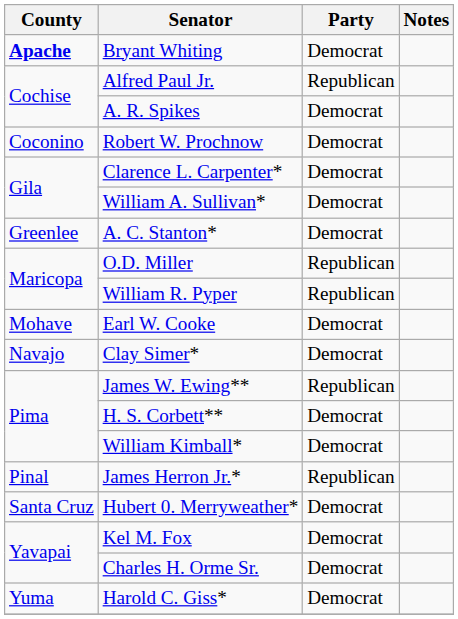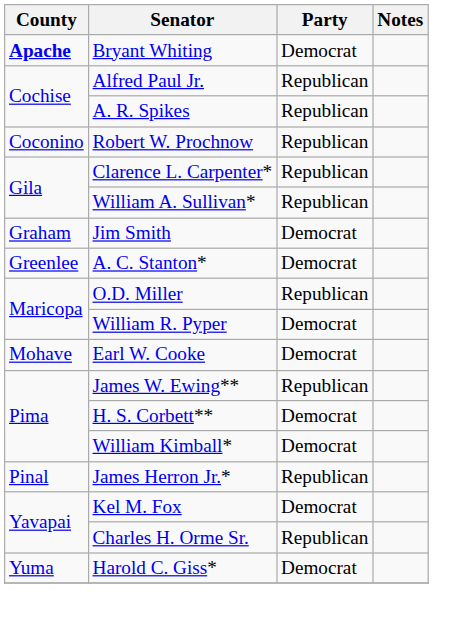 <table class=wikitable>
 <tr>
 <th>County</th>
 <th>Senator</th>
 <th>Party</th>
 <th>Notes</th>
 </tr>
 <tr>
 <td><strong><a href='#'>Apache</a></strong></td>
 <td><a href='#'>Bryant Whiting</a></td>
 <td>Democrat</td>
 <td></td>
 </tr>
 <tr>
 <td rowspan="2"><a href='#'>Cochise</a></td>
 <td><a href='#'>Alfred Paul Jr.</a></td>
 <td>Republican</td>
 <td></td>
 </tr>
 <tr>
 <td><a href='#'>A. R. Spikes</a></td>
-<td>Democrat</td>
+<td>Republican</td>
 <td></td>
 </tr>
 <tr>
 <td><a href='#'>Coconino</a></td>
 <td><a href='#'>Robert W. Prochnow</a></td>
-<td>Democrat</td>
+<td>Republican</td>
 <td></td>
 </tr>
 <tr>
 <td rowspan="2"><a href='#'>Gila</a></td>
 <td><a href='#'>Clarence L. Carpenter</a>*</td>
-<td>Democrat</td>
+<td>Republican</td>
 <td></td>
 </tr>
 <tr>
 <td><a href='#'>William A. Sullivan</a>*</td>
+<td>Republican</td>
+<td></td>
+</tr>
+<tr>
+<td><a href='#'>Graham</a></td>
+<td><a href='#'>Jim Smith</a></td>
 <td>Democrat</td>
 <td></td>
 </tr>
 <tr>
 <td><a href='#'>Greenlee</a></td>
 <td><a href='#'>A. C. Stanton</a>*</td>
 <td>Democrat</td>
 <td></td>
 </tr>
 <tr>
 <td rowspan="2"><a href='#'>Maricopa</a></td>
 <td><a href='#'>O.D. Miller</a></td>
 <td>Republican</td>
 <td></td>
 </tr>
 <tr>
 <td><a href='#'>William R. Pyper</a></td>
-<td>Republican</td>
+<td>Democrat</td>
 <td></td>
 </tr>
 <tr>
 <td><a href='#'>Mohave</a></td>
 <td><a href='#'>Earl W. Cooke</a></td>
-<td>Democrat</td>
-<td></td>
-</tr>
-<tr>
-<td><a href='#'>Navajo</a></td>
-<td><a href='#'>Clay Simer</a>*</td>
 <td>Democrat</td>
 <td></td>
 </tr>
 <tr>
 <td rowspan="3"><a href='#'>Pima</a></td>
 <td><a href='#'>James W. Ewing</a>**</td>
 <td>Republican</td>
 <td></td>
 </tr>
 <tr>
 <td><a href='#'>H. S. Corbett</a>**</td>
 <td>Democrat</td>
 <td></td>
 </tr>
 <tr>
 <td><a href='#'>William Kimball</a>*</td>
 <td>Democrat</td>
 <td></td>
 </tr>
 <tr>
 <td><a href='#'>Pinal</a></td>
 <td><a href='#'>James Herron Jr.</a>*</td>
 <td>Republican</td>
 <td></td>
 </tr>
 <tr>
-<td><a href='#'>Santa Cruz</a></td>
-<td><a href='#'>Hubert 0. Merryweather</a>*</td>
-<td>Democrat</td>
-<td></td>
-</tr>
-<tr>
 <td rowspan="2"><a href='#'>Yavapai</a></td>
 <td><a href='#'>Kel M. Fox</a></td>
 <td>Democrat</td>
 <td></td>
 </tr>
 <tr>
 <td><a href='#'>Charles H. Orme Sr.</a></td>
-<td>Democrat</td>
+<td>Republican</td>
 <td></td>
 </tr>
 <tr>
 <td><a href='#'>Yuma</a></td>
 <td><a href='#'>Harold C. Giss</a>*</td>
 <td>Democrat</td>
 <td></td>
 </tr>
 <tr>
 </tr>
 </table>
